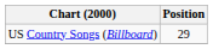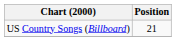 <table class="wikitable sortable">
 <tr>
 <th scope="col">Chart (2000)</th>
 <th scope="col">Position</th>
 </tr>
 <tr>
 <td>US <a href='#'>Country Songs</a> (<em><a href='#'>Billboard</a></em>)</td>
-<td align="center">29</td>
+<td align="center">21</td>
 </tr>
 <tr>
 </tr>
 </table>
